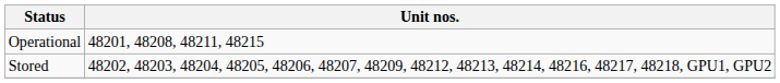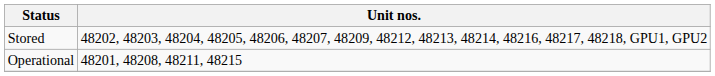 <table class="wikitable">
 <tr>
 <th>Status</th>
 <th>Unit nos.</th>
 </tr>
 <tr>
+<td>Stored</td>
+<td>48202, 48203, 48204, 48205, 48206, 48207, 48209, 48212, 48213, 48214, 48216, 48217, 48218, GPU1, GPU2</td>
+</tr>
+<tr>
 <td>Operational</td>
 <td>48201, 48208, 48211, 48215</td>
 </tr>
 <tr>
-<td>Stored</td>
-<td>48202, 48203, 48204, 48205, 48206, 48207, 48209, 48212, 48213, 48214, 48216, 48217, 48218, GPU1, GPU2</td>
-</tr>
-<tr>
 </tr>
 </table>
